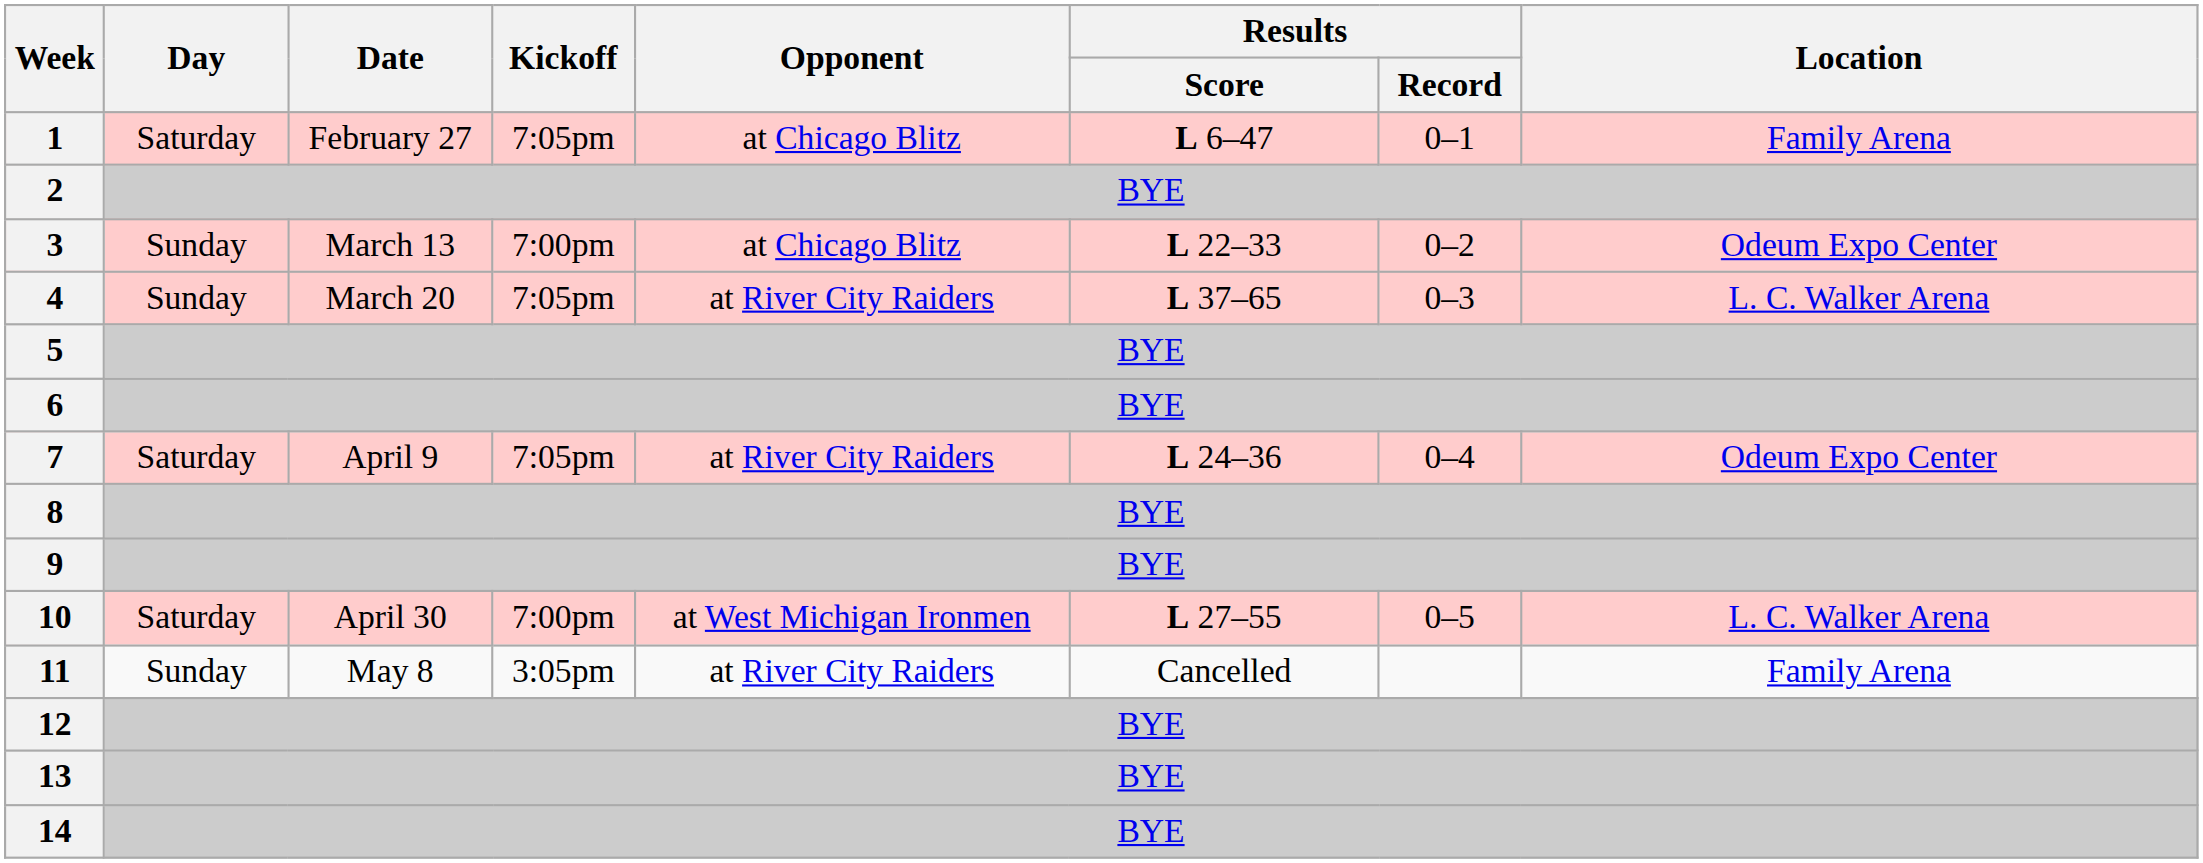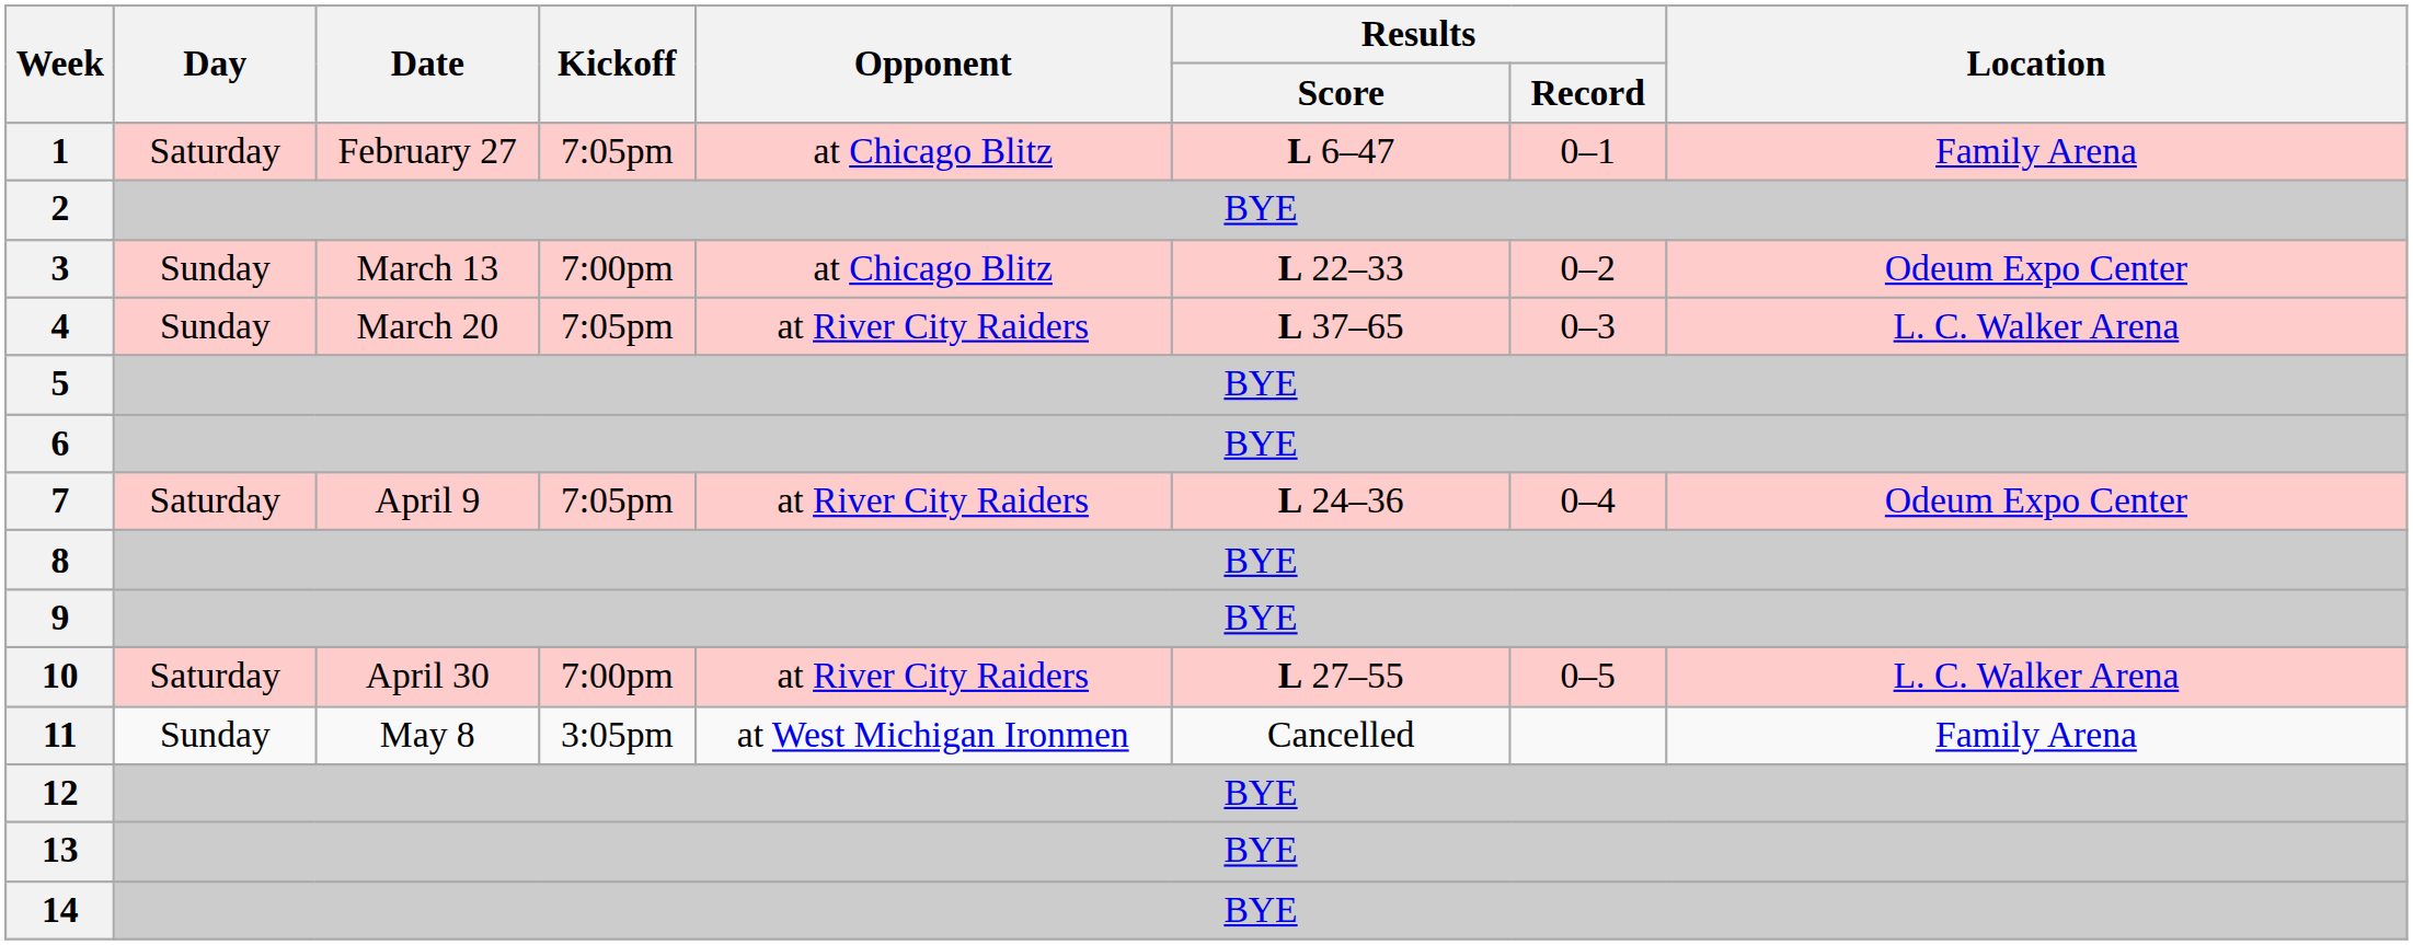 <table class="wikitable">
 <tr>
 <th rowspan="2" width="40">Week</th>
 <th rowspan="2" width="80">Day</th>
 <th rowspan="2" width="90">Date</th>
 <th rowspan="2" width="60">Kickoff</th>
 <th rowspan="2" width="200">Opponent</th>
 <th colspan="2" width="200">Results</th>
 <th rowspan="2" width="315">Location</th>
 </tr>
 <tr>
 <th width="140">Score</th>
 <th width="60">Record</th>
 </tr>
 <tr align="center" bgcolor="#FFCCCC">
 <th>1</th>
 <td>Saturday</td>
 <td>February 27</td>
 <td>7:05pm</td>
 <td>at <a href='#'>Chicago Blitz</a></td>
 <td><strong>L</strong> 6–47</td>
 <td>0–1</td>
 <td><a href='#'>Family Arena</a></td>
 </tr>
 <tr align="center" bgcolor="#CCCCCC">
 <th>2</th>
 <td colSpan=7><a href='#'>BYE</a></td>
 </tr>
 <tr align="center" bgcolor="#FFCCCC">
 <th>3</th>
 <td>Sunday</td>
 <td>March 13</td>
 <td>7:00pm</td>
 <td>at <a href='#'>Chicago Blitz</a></td>
 <td><strong>L</strong> 22–33</td>
 <td>0–2</td>
 <td><a href='#'>Odeum Expo Center</a></td>
 </tr>
 <tr align="center" bgcolor="#FFCCCC">
 <th>4</th>
 <td>Sunday</td>
 <td>March 20</td>
 <td>7:05pm</td>
 <td>at <a href='#'>River City Raiders</a></td>
 <td><strong>L</strong> 37–65</td>
 <td>0–3</td>
 <td><a href='#'>L. C. Walker Arena</a></td>
 </tr>
 <tr align="center" bgcolor="#CCCCCC">
 <th>5</th>
 <td colSpan=7><a href='#'>BYE</a></td>
 </tr>
 <tr align="center" bgcolor="#CCCCCC">
 <th>6</th>
 <td colSpan=7><a href='#'>BYE</a></td>
 </tr>
 <tr align="center" bgcolor="#FFCCCC">
 <th>7</th>
 <td>Saturday</td>
 <td>April 9</td>
 <td>7:05pm</td>
 <td>at <a href='#'>River City Raiders</a></td>
 <td><strong>L</strong> 24–36</td>
 <td>0–4</td>
 <td><a href='#'>Odeum Expo Center</a></td>
 </tr>
 <tr align="center" bgcolor="#CCCCCC">
 <th>8</th>
 <td colSpan=7><a href='#'>BYE</a></td>
 </tr>
 <tr align="center" bgcolor="#CCCCCC">
 <th>9</th>
 <td colSpan=7><a href='#'>BYE</a></td>
 </tr>
 <tr align="center" bgcolor="#FFCCCC">
 <th>10</th>
 <td>Saturday</td>
 <td>April 30</td>
 <td>7:00pm</td>
-<td>at <a href='#'>West Michigan Ironmen</a></td>
+<td>at <a href='#'>River City Raiders</a></td>
 <td><strong>L</strong> 27–55</td>
 <td>0–5</td>
 <td><a href='#'>L. C. Walker Arena</a></td>
 </tr>
 <tr align="center" >
 <th>11</th>
 <td>Sunday</td>
 <td>May 8</td>
 <td>3:05pm</td>
-<td>at <a href='#'>River City Raiders</a></td>
+<td>at <a href='#'>West Michigan Ironmen</a></td>
 <td>Cancelled</td>
 <td></td>
 <td><a href='#'>Family Arena</a></td>
 </tr>
 <tr align="center" bgcolor="#CCCCCC">
 <th>12</th>
 <td colSpan=7><a href='#'>BYE</a></td>
 </tr>
 <tr align="center" bgcolor="#CCCCCC">
 <th>13</th>
 <td colSpan=7><a href='#'>BYE</a></td>
 </tr>
 <tr align="center" bgcolor="#CCCCCC">
 <th>14</th>
 <td colSpan=7><a href='#'>BYE</a></td>
 </tr>
 </table>
